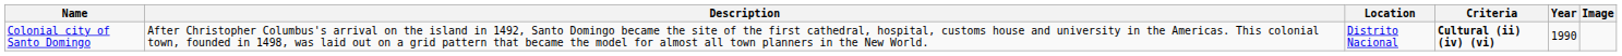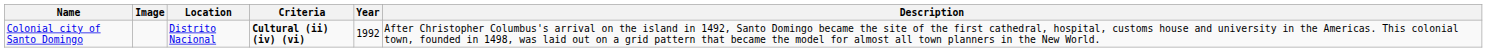 <table class="wikitable sortable">
 <tr>
 <th>Name</th>
-<th><strong>Description</strong></th>
+<th>Image</th>
 <th>Location</th>
 <th>Criteria</th>
 <th>Year</th>
-<th>Image</th>
+<th><strong>Description</strong></th>
 </tr>
 <tr>
 <td><a href='#'>Colonial city of Santo Domingo</a></td>
-<td>After Christopher Columbus's arrival on the island in 1492, Santo Domingo became the site of the first cathedral, hospital, customs house and university in the Americas. This colonial town, founded in 1498, was laid out on a grid pattern that became the model for almost all town planners in the New World.</td>
+<td></td>
 <td><a href='#'>Distrito Nacional</a><br></td>
 <td><strong>Cultural (ii) (iv) (vi)</strong></td>
-<td>1990</td>
-<td></td>
+<td>1992</td>
+<td>After Christopher Columbus's arrival on the island in 1492, Santo Domingo became the site of the first cathedral, hospital, customs house and university in the Americas. This colonial town, founded in 1498, was laid out on a grid pattern that became the model for almost all town planners in the New World.</td>
 </tr>
 </table>
